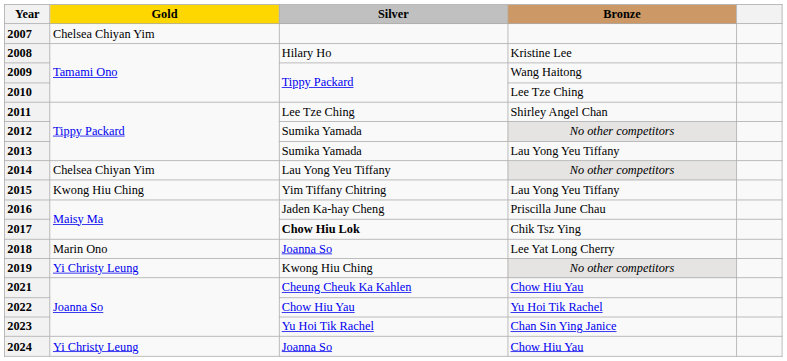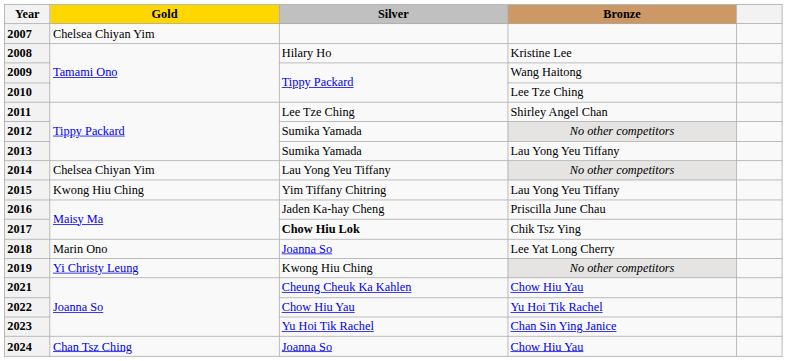 <table class="wikitable unsortable" style="text-align:left; width:80%">
 <tr>
 <th scope="col" style="text-align:center; width:5%">Year</th>
 <td scope="col" style="text-align:center; width:25%; background:gold"><strong>Gold</strong></td>
 <td scope="col" style="text-align:center; width:25%; background:silver"><strong>Silver</strong></td>
 <td scope="col" style="text-align:center; width:25%; background:#c96"><strong>Bronze</strong></td>
 <th scope="col" style="text-align:center; width:5%"></th>
 </tr>
 <tr>
 <th scope="row" style="text-align:left">2007</th>
 <td>Chelsea Chiyan Yim</td>
 <td></td>
 <td></td>
 <td></td>
 </tr>
 <tr>
 <th scope="row" style="text-align:left">2008</th>
 <td rowspan="3"><a href='#'>Tamami Ono</a></td>
 <td>Hilary Ho</td>
 <td>Kristine Lee</td>
 <td></td>
 </tr>
 <tr>
 <th scope="row" style="text-align:left">2009</th>
 <td rowspan="2"><a href='#'>Tippy Packard</a></td>
 <td>Wang Haitong</td>
 <td></td>
 </tr>
 <tr>
 <th scope="row" style="text-align:left">2010</th>
 <td>Lee Tze Ching</td>
 <td></td>
 </tr>
 <tr>
 <th scope="row" style="text-align:left">2011</th>
 <td rowspan="3"><a href='#'>Tippy Packard</a></td>
 <td>Lee Tze Ching</td>
 <td>Shirley Angel Chan</td>
 <td></td>
 </tr>
 <tr>
 <th scope="row" style="text-align:left">2012</th>
 <td>Sumika Yamada</td>
 <td align="center" bgcolor="e5e4e2"><em>No other competitors</em></td>
 <td></td>
 </tr>
 <tr>
 <th scope="row" style="text-align:left">2013</th>
 <td>Sumika Yamada</td>
 <td>Lau Yong Yeu Tiffany</td>
 <td></td>
 </tr>
 <tr>
 <th scope="row" style="text-align:left">2014</th>
 <td>Chelsea Chiyan Yim</td>
 <td>Lau Yong Yeu Tiffany</td>
 <td align="center" bgcolor="e5e4e2"><em>No other competitors</em></td>
 <td></td>
 </tr>
 <tr>
 <th scope="row" style="text-align:left">2015</th>
 <td>Kwong Hiu Ching</td>
 <td>Yim Tiffany Chitring</td>
 <td>Lau Yong Yeu Tiffany</td>
 <td></td>
 </tr>
 <tr>
 <th scope="row" style="text-align:left">2016</th>
 <td rowspan="2"><a href='#'>Maisy Ma</a></td>
 <td>Jaden Ka-hay Cheng</td>
 <td>Priscilla June Chau</td>
 <td></td>
 </tr>
 <tr>
 <th scope="row" style="text-align:left">2017</th>
 <td><strong>Chow Hiu Lok</strong></td>
 <td>Chik Tsz Ying</td>
 <td></td>
 </tr>
 <tr>
 <th scope="row" style="text-align:left">2018</th>
 <td>Marin Ono</td>
 <td><a href='#'>Joanna So</a></td>
 <td>Lee Yat Long Cherry</td>
 <td></td>
 </tr>
 <tr>
 <th scope="row" style="text-align:left">2019</th>
 <td><a href='#'>Yi Christy Leung</a></td>
 <td>Kwong Hiu Ching</td>
 <td align="center" bgcolor="e5e4e2"><em>No other competitors</em></td>
 <td></td>
 </tr>
 <tr>
 <th scope="row" style="text-align:left">2021</th>
 <td rowspan="3"><a href='#'>Joanna So</a></td>
 <td><a href='#'>Cheung Cheuk Ka Kahlen</a></td>
 <td><a href='#'>Chow Hiu Yau</a></td>
 <td></td>
 </tr>
 <tr>
 <th scope="row" style="text-align:left">2022</th>
 <td><a href='#'>Chow Hiu Yau</a></td>
 <td><a href='#'>Yu Hoi Tik Rachel</a></td>
 <td></td>
 </tr>
 <tr>
 <th scope="row" style="text-align:left">2023</th>
 <td><a href='#'>Yu Hoi Tik Rachel</a></td>
 <td><a href='#'>Chan Sin Ying Janice</a></td>
 <td></td>
 </tr>
 <tr>
 <th scope="row" style="text-align:left">2024</th>
-<td><a href='#'>Yi Christy Leung</a></td>
+<td><a href='#'>Chan Tsz Ching</a></td>
 <td><a href='#'>Joanna So</a></td>
 <td><a href='#'>Chow Hiu Yau</a></td>
 <td></td>
 </tr>
 </table>
